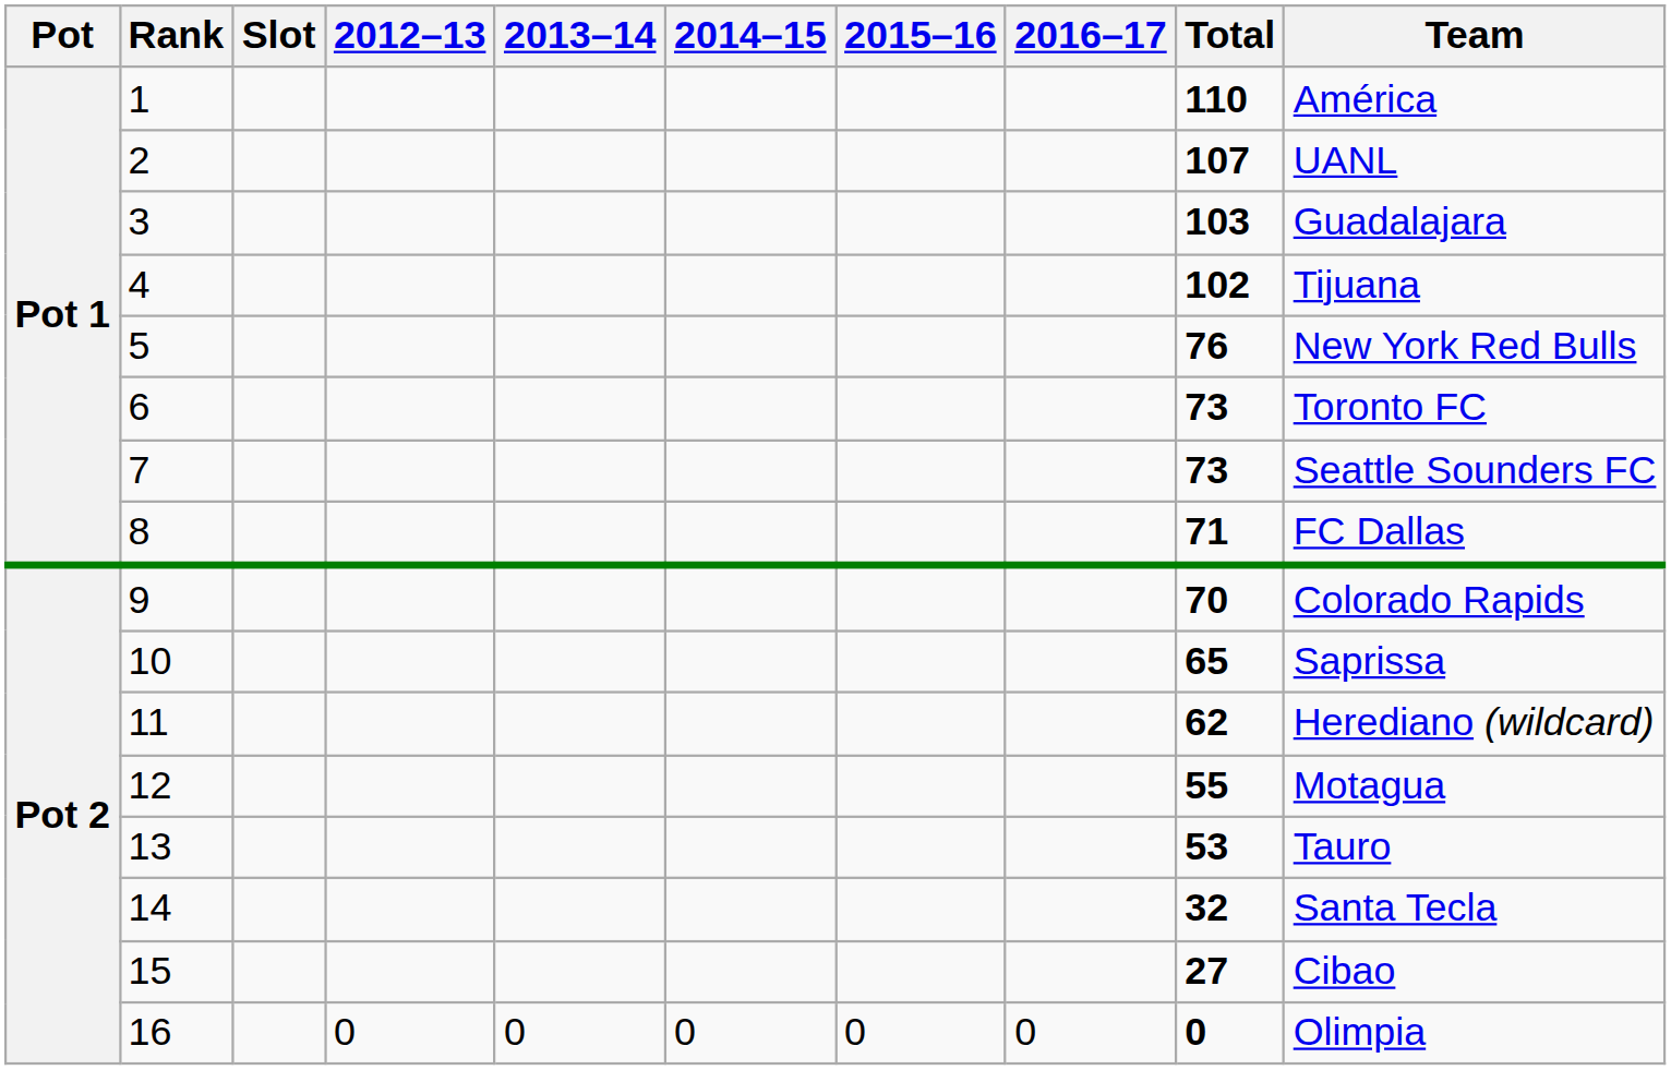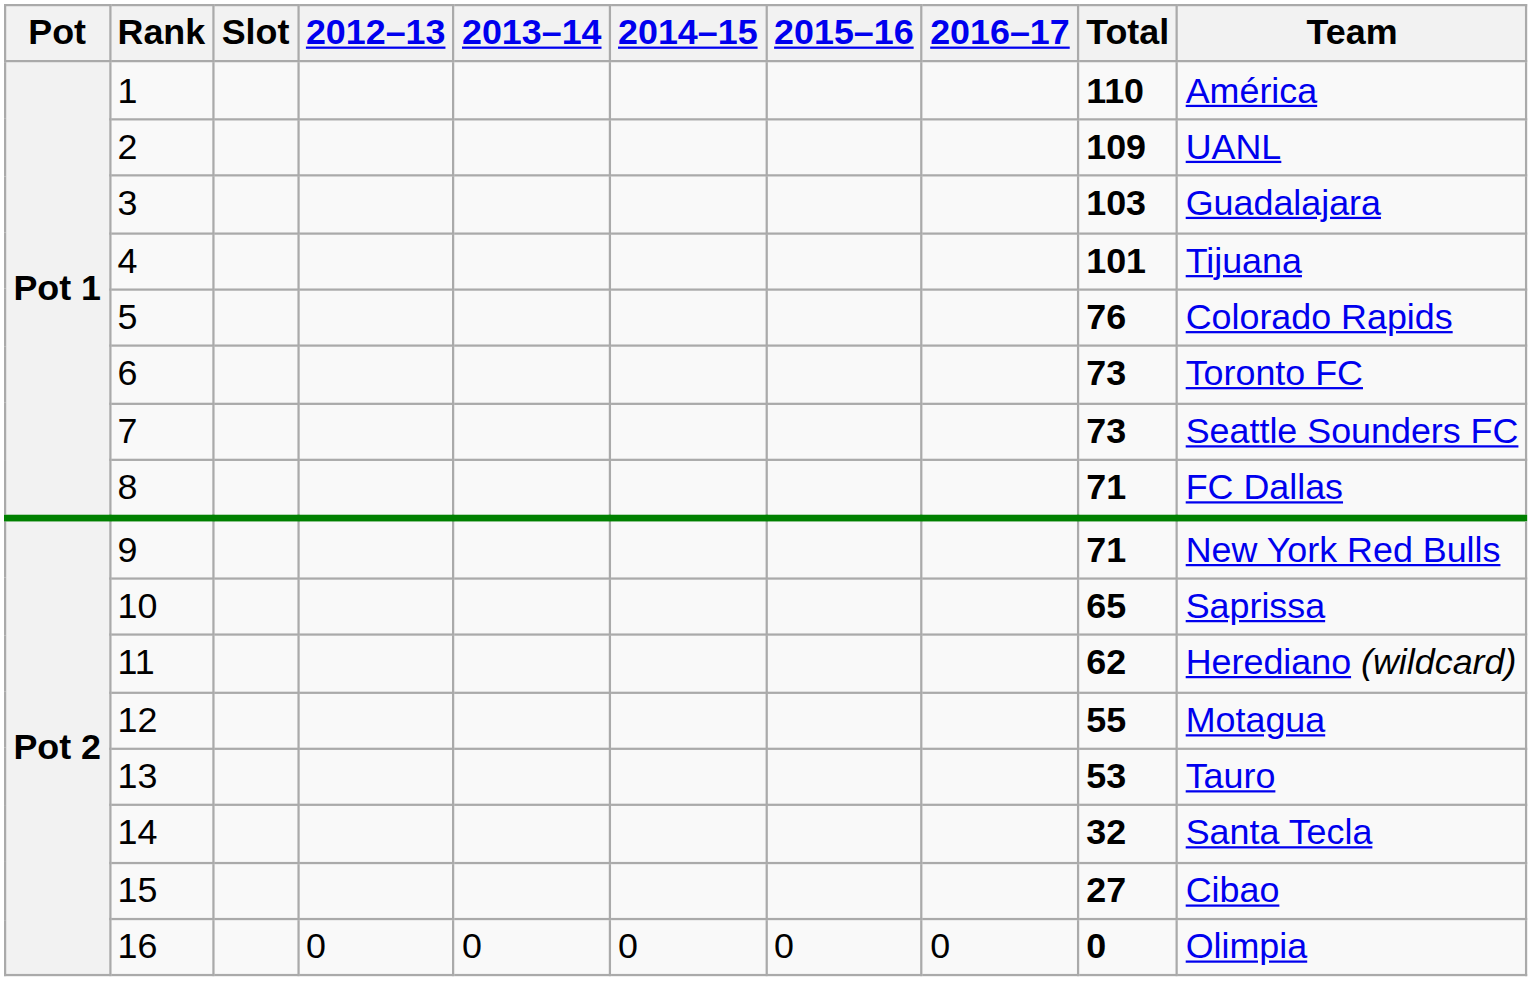 <table class="wikitable sortable">
 <tr>
 <th>Pot</th>
 <th>Rank</th>
 <th>Slot</th>
 <th><a href='#'>2012–13</a></th>
 <th><a href='#'>2013–14</a></th>
 <th><a href='#'>2014–15</a></th>
 <th><a href='#'>2015–16</a></th>
 <th><a href='#'>2016–17</a></th>
 <th>Total</th>
 <th>Team</th>
 </tr>
 <tr>
 <th rowspan=8>Pot 1</th>
 <td>1</td>
 <td></td>
 <td></td>
 <td></td>
 <td></td>
 <td></td>
 <td></td>
 <td><strong>110</strong></td>
 <td> <a href='#'>América</a></td>
 </tr>
 <tr>
 <td>2</td>
 <td></td>
 <td></td>
 <td></td>
 <td></td>
 <td></td>
 <td></td>
-<td><strong>107</strong></td>
+<td><strong>109</strong></td>
 <td> <a href='#'>UANL</a></td>
 </tr>
 <tr>
 <td>3</td>
 <td></td>
 <td></td>
 <td></td>
 <td></td>
 <td></td>
 <td></td>
 <td><strong>103</strong></td>
 <td> <a href='#'>Guadalajara</a></td>
 </tr>
 <tr>
 <td>4</td>
 <td></td>
 <td></td>
 <td></td>
 <td></td>
 <td></td>
 <td></td>
-<td><strong>102</strong></td>
+<td><strong>101</strong></td>
 <td> <a href='#'>Tijuana</a></td>
 </tr>
 <tr>
 <td>5</td>
 <td></td>
 <td></td>
 <td></td>
 <td></td>
 <td></td>
 <td></td>
 <td><strong>76</strong></td>
-<td> <a href='#'>New York Red Bulls</a></td>
+<td> <a href='#'>Colorado Rapids</a></td>
 </tr>
 <tr>
 <td>6</td>
 <td></td>
 <td></td>
 <td></td>
 <td></td>
 <td></td>
 <td></td>
 <td><strong>73</strong></td>
 <td> <a href='#'>Toronto FC</a></td>
 </tr>
 <tr>
 <td>7</td>
 <td></td>
 <td></td>
 <td></td>
 <td></td>
 <td></td>
 <td></td>
 <td><strong>73</strong></td>
 <td> <a href='#'>Seattle Sounders FC</a></td>
 </tr>
 <tr>
 <td>8</td>
 <td></td>
 <td></td>
 <td></td>
 <td></td>
 <td></td>
 <td></td>
 <td><strong>71</strong></td>
 <td> <a href='#'>FC Dallas</a></td>
 </tr>
 <tr style="border-top:3px solid green;">
 <th rowspan=8>Pot 2</th>
 <td>9</td>
 <td></td>
 <td></td>
 <td></td>
 <td></td>
 <td></td>
 <td></td>
-<td><strong>70</strong></td>
-<td> <a href='#'>Colorado Rapids</a></td>
+<td><strong>71</strong></td>
+<td> <a href='#'>New York Red Bulls</a></td>
 </tr>
 <tr>
 <td>10</td>
 <td></td>
 <td></td>
 <td></td>
 <td></td>
 <td></td>
 <td></td>
 <td><strong>65</strong></td>
 <td> <a href='#'>Saprissa</a></td>
 </tr>
 <tr>
 <td>11</td>
 <td></td>
 <td></td>
 <td></td>
 <td></td>
 <td></td>
 <td></td>
 <td><strong>62</strong></td>
 <td> <a href='#'>Herediano</a> <em>(wildcard)</em></td>
 </tr>
 <tr>
 <td>12</td>
 <td></td>
 <td></td>
 <td></td>
 <td></td>
 <td></td>
 <td></td>
 <td><strong>55</strong></td>
 <td> <a href='#'>Motagua</a></td>
 </tr>
 <tr>
 <td>13</td>
 <td></td>
 <td></td>
 <td></td>
 <td></td>
 <td></td>
 <td></td>
 <td><strong>53</strong></td>
 <td> <a href='#'>Tauro</a></td>
 </tr>
 <tr>
 <td>14</td>
 <td></td>
 <td></td>
 <td></td>
 <td></td>
 <td></td>
 <td></td>
 <td><strong>32</strong></td>
 <td> <a href='#'>Santa Tecla</a></td>
 </tr>
 <tr>
 <td>15</td>
 <td></td>
 <td></td>
 <td></td>
 <td></td>
 <td></td>
 <td></td>
 <td><strong>27</strong></td>
 <td> <a href='#'>Cibao</a></td>
 </tr>
 <tr>
 <td>16</td>
 <td></td>
 <td>0</td>
 <td>0</td>
 <td>0</td>
 <td>0</td>
 <td>0</td>
 <td><strong>0</strong></td>
 <td> <a href='#'>Olimpia</a></td>
 </tr>
 </table>
